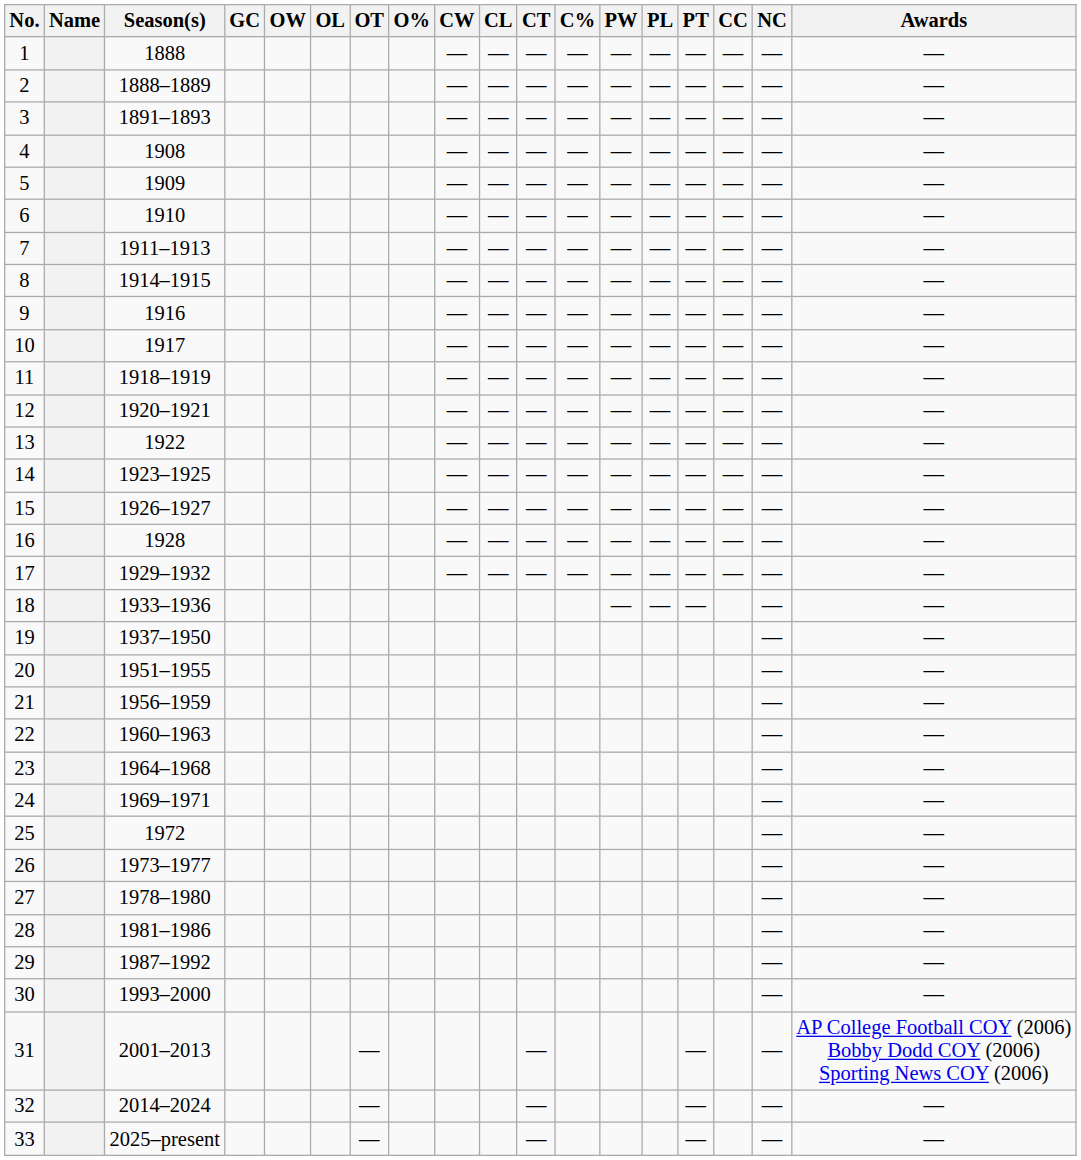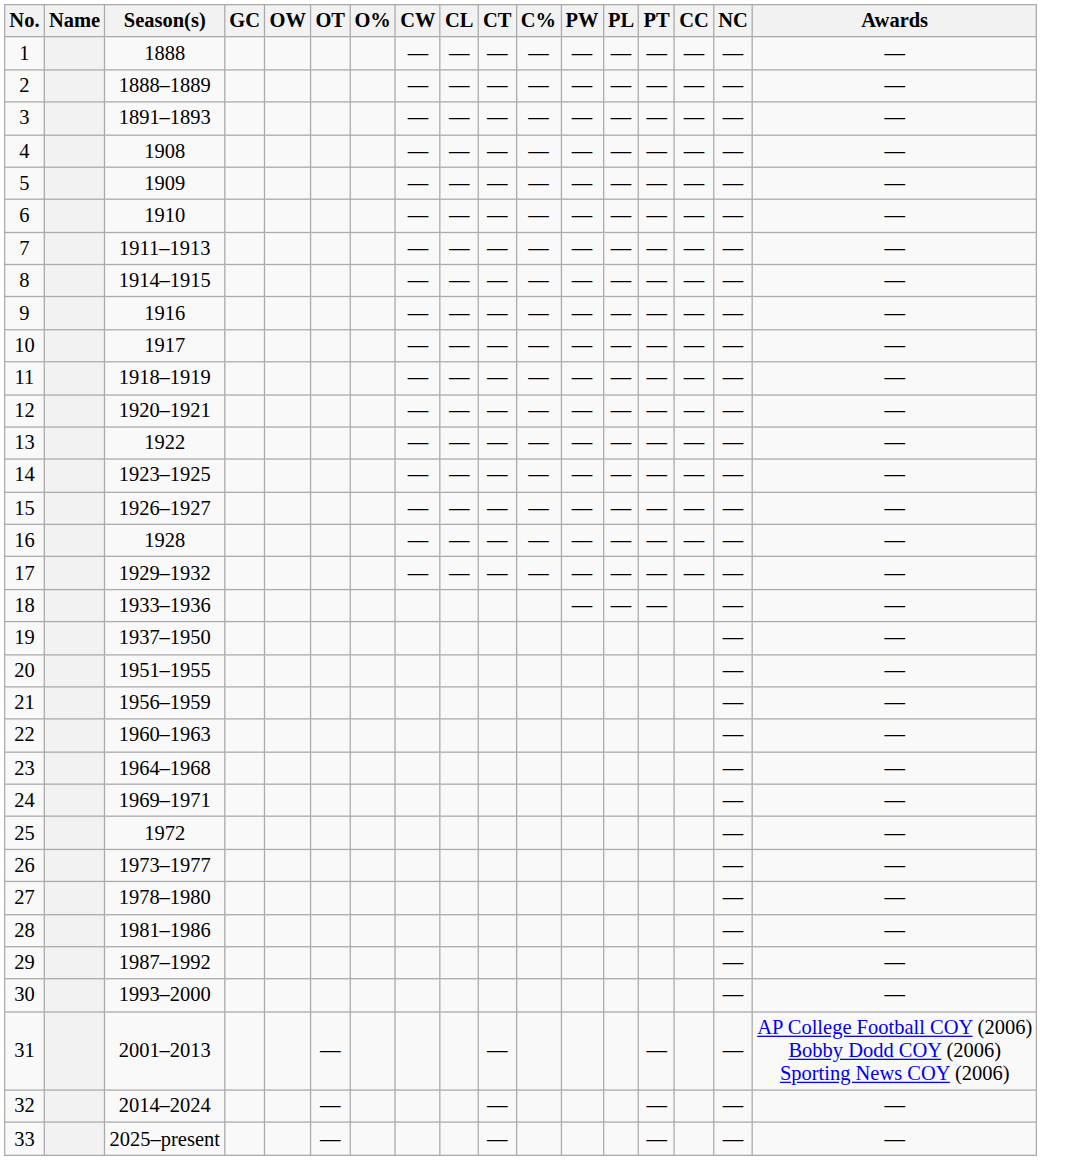 <table class="wikitable sortable" style="text-align:center">
 <tr>
 <th scope="col" class="unsortable">No.</th>
 <th scope="col">Name</th>
 <th scope="col">Season(s)</th>
 <th scope="col">GC</th>
 <th scope="col">OW</th>
-<th scope="col">OL</th>
 <th scope="col">OT</th>
 <th scope="col">O%</th>
 <th scope="col">CW</th>
 <th scope="col">CL</th>
 <th scope="col">CT</th>
 <th scope="col">C%</th>
 <th scope="col">PW</th>
 <th scope="col">PL</th>
 <th scope="col">PT</th>
 <th scope="col">CC</th>
 <th scope="col">NC</th>
 <th scope="col" class="unsortable">Awards</th>
 </tr>
 <tr>
 <td>1</td>
 <th scope="row"></th>
 <td>1888</td>
-<td></td>
 <td></td>
 <td></td>
 <td></td>
 <td></td>
 <td>—</td>
 <td>—</td>
 <td>—</td>
 <td>—</td>
 <td>—</td>
 <td>—</td>
 <td>—</td>
 <td>—</td>
 <td>—</td>
 <td>—</td>
 </tr>
 <tr>
 <td>2</td>
 <th scope="row"></th>
 <td>1888–1889</td>
 <td></td>
 <td></td>
 <td></td>
 <td></td>
-<td></td>
 <td>—</td>
 <td>—</td>
 <td>—</td>
 <td>—</td>
 <td>—</td>
 <td>—</td>
 <td>—</td>
 <td>—</td>
 <td>—</td>
 <td>—</td>
 </tr>
 <tr>
 <td>3</td>
 <th scope="row"></th>
 <td>1891–1893</td>
-<td></td>
 <td></td>
 <td></td>
 <td></td>
 <td></td>
 <td>—</td>
 <td>—</td>
 <td>—</td>
 <td>—</td>
 <td>—</td>
 <td>—</td>
 <td>—</td>
 <td>—</td>
 <td>—</td>
 <td>—</td>
 </tr>
 <tr>
 <td>4</td>
 <th scope="row"></th>
 <td>1908</td>
 <td></td>
 <td></td>
 <td></td>
 <td></td>
-<td></td>
 <td>—</td>
 <td>—</td>
 <td>—</td>
 <td>—</td>
 <td>—</td>
 <td>—</td>
 <td>—</td>
 <td>—</td>
 <td>—</td>
 <td>—</td>
 </tr>
 <tr>
 <td>5</td>
 <th scope="row"></th>
 <td>1909</td>
-<td></td>
 <td></td>
 <td></td>
 <td></td>
 <td></td>
 <td>—</td>
 <td>—</td>
 <td>—</td>
 <td>—</td>
 <td>—</td>
 <td>—</td>
 <td>—</td>
 <td>—</td>
 <td>—</td>
 <td>—</td>
 </tr>
 <tr>
 <td>6</td>
 <th scope="row"></th>
 <td>1910</td>
 <td></td>
 <td></td>
 <td></td>
 <td></td>
-<td></td>
 <td>—</td>
 <td>—</td>
 <td>—</td>
 <td>—</td>
 <td>—</td>
 <td>—</td>
 <td>—</td>
 <td>—</td>
 <td>—</td>
 <td>—</td>
 </tr>
 <tr>
 <td>7</td>
 <th scope="row"></th>
 <td>1911–1913</td>
-<td></td>
 <td></td>
 <td></td>
 <td></td>
 <td></td>
 <td>—</td>
 <td>—</td>
 <td>—</td>
 <td>—</td>
 <td>—</td>
 <td>—</td>
 <td>—</td>
 <td>—</td>
 <td>—</td>
 <td>—</td>
 </tr>
 <tr>
 <td>8</td>
 <th scope="row"></th>
 <td>1914–1915</td>
 <td></td>
 <td></td>
 <td></td>
 <td></td>
-<td></td>
 <td>—</td>
 <td>—</td>
 <td>—</td>
 <td>—</td>
 <td>—</td>
 <td>—</td>
 <td>—</td>
 <td>—</td>
 <td>—</td>
 <td>—</td>
 </tr>
 <tr>
 <td>9</td>
 <th scope="row"></th>
 <td>1916</td>
-<td></td>
 <td></td>
 <td></td>
 <td></td>
 <td></td>
 <td>—</td>
 <td>—</td>
 <td>—</td>
 <td>—</td>
 <td>—</td>
 <td>—</td>
 <td>—</td>
 <td>—</td>
 <td>—</td>
 <td>—</td>
 </tr>
 <tr>
 <td>10</td>
 <th scope="row"></th>
 <td>1917</td>
 <td></td>
 <td></td>
 <td></td>
 <td></td>
-<td></td>
 <td>—</td>
 <td>—</td>
 <td>—</td>
 <td>—</td>
 <td>—</td>
 <td>—</td>
 <td>—</td>
 <td>—</td>
 <td>—</td>
 <td>—</td>
 </tr>
 <tr>
 <td>11</td>
 <th scope="row"></th>
 <td>1918–1919</td>
-<td></td>
 <td></td>
 <td></td>
 <td></td>
 <td></td>
 <td>—</td>
 <td>—</td>
 <td>—</td>
 <td>—</td>
 <td>—</td>
 <td>—</td>
 <td>—</td>
 <td>—</td>
 <td>—</td>
 <td>—</td>
 </tr>
 <tr>
 <td>12</td>
 <th scope="row"></th>
 <td>1920–1921</td>
 <td></td>
 <td></td>
 <td></td>
 <td></td>
-<td></td>
 <td>—</td>
 <td>—</td>
 <td>—</td>
 <td>—</td>
 <td>—</td>
 <td>—</td>
 <td>—</td>
 <td>—</td>
 <td>—</td>
 <td>—</td>
 </tr>
 <tr>
 <td>13</td>
 <th scope="row"></th>
 <td>1922</td>
-<td></td>
 <td></td>
 <td></td>
 <td></td>
 <td></td>
 <td>—</td>
 <td>—</td>
 <td>—</td>
 <td>—</td>
 <td>—</td>
 <td>—</td>
 <td>—</td>
 <td>—</td>
 <td>—</td>
 <td>—</td>
 </tr>
 <tr>
 <td>14</td>
 <th scope="row"></th>
 <td>1923–1925</td>
 <td></td>
 <td></td>
 <td></td>
 <td></td>
-<td></td>
 <td>—</td>
 <td>—</td>
 <td>—</td>
 <td>—</td>
 <td>—</td>
 <td>—</td>
 <td>—</td>
 <td>—</td>
 <td>—</td>
 <td>—</td>
 </tr>
 <tr>
 <td>15</td>
 <th scope="row"></th>
 <td>1926–1927</td>
-<td></td>
 <td></td>
 <td></td>
 <td></td>
 <td></td>
 <td>—</td>
 <td>—</td>
 <td>—</td>
 <td>—</td>
 <td>—</td>
 <td>—</td>
 <td>—</td>
 <td>—</td>
 <td>—</td>
 <td>—</td>
 </tr>
 <tr>
 <td>16</td>
 <th scope="row"></th>
 <td>1928</td>
 <td></td>
 <td></td>
 <td></td>
 <td></td>
-<td></td>
 <td>—</td>
 <td>—</td>
 <td>—</td>
 <td>—</td>
 <td>—</td>
 <td>—</td>
 <td>—</td>
 <td>—</td>
 <td>—</td>
 <td>—</td>
 </tr>
 <tr>
 <td>17</td>
 <th scope="row"></th>
 <td>1929–1932</td>
 <td></td>
 <td></td>
 <td></td>
 <td></td>
-<td></td>
 <td>—</td>
 <td>—</td>
 <td>—</td>
 <td>—</td>
 <td>—</td>
 <td>—</td>
 <td>—</td>
 <td>—</td>
 <td>—</td>
 <td>—</td>
 </tr>
 <tr>
 <td>18</td>
 <th scope="row"></th>
 <td>1933–1936</td>
-<td></td>
 <td></td>
 <td></td>
 <td></td>
 <td></td>
 <td></td>
 <td></td>
 <td></td>
 <td></td>
 <td>—</td>
 <td>—</td>
 <td>—</td>
 <td></td>
 <td>—</td>
 <td>—</td>
 </tr>
 <tr>
 <td>19</td>
 <th scope="row"></th>
 <td>1937–1950</td>
 <td></td>
 <td></td>
 <td></td>
 <td></td>
 <td></td>
 <td></td>
 <td></td>
 <td></td>
 <td></td>
 <td></td>
 <td></td>
 <td></td>
-<td></td>
 <td>—</td>
 <td>—</td>
 </tr>
 <tr>
 <td>20</td>
 <th scope="row"></th>
 <td>1951–1955</td>
-<td></td>
 <td></td>
 <td></td>
 <td></td>
 <td></td>
 <td></td>
 <td></td>
 <td></td>
 <td></td>
 <td></td>
 <td></td>
 <td></td>
 <td></td>
 <td>—</td>
 <td>—</td>
 </tr>
 <tr>
 <td>21</td>
 <th scope="row"></th>
 <td>1956–1959</td>
 <td></td>
 <td></td>
 <td></td>
 <td></td>
 <td></td>
 <td></td>
 <td></td>
 <td></td>
 <td></td>
 <td></td>
 <td></td>
 <td></td>
-<td></td>
 <td>—</td>
 <td>—</td>
 </tr>
 <tr>
 <td>22</td>
 <th scope="row"></th>
 <td>1960–1963</td>
-<td></td>
 <td></td>
 <td></td>
 <td></td>
 <td></td>
 <td></td>
 <td></td>
 <td></td>
 <td></td>
 <td></td>
 <td></td>
 <td></td>
 <td></td>
 <td>—</td>
 <td>—</td>
 </tr>
 <tr>
 <td>23</td>
 <th scope="row"></th>
 <td>1964–1968</td>
 <td></td>
 <td></td>
 <td></td>
 <td></td>
 <td></td>
 <td></td>
 <td></td>
 <td></td>
 <td></td>
 <td></td>
 <td></td>
 <td></td>
-<td></td>
 <td>—</td>
 <td>—</td>
 </tr>
 <tr>
 <td>24</td>
 <th scope="row"></th>
 <td>1969–1971</td>
-<td></td>
 <td></td>
 <td></td>
 <td></td>
 <td></td>
 <td></td>
 <td></td>
 <td></td>
 <td></td>
 <td></td>
 <td></td>
 <td></td>
 <td></td>
 <td>—</td>
 <td>—</td>
 </tr>
 <tr>
 <td>25</td>
 <th scope="row"></th>
 <td>1972</td>
 <td></td>
 <td></td>
 <td></td>
 <td></td>
 <td></td>
 <td></td>
 <td></td>
 <td></td>
 <td></td>
 <td></td>
 <td></td>
 <td></td>
-<td></td>
 <td>—</td>
 <td>—</td>
 </tr>
 <tr>
 <td>26</td>
 <th scope="row"></th>
 <td>1973–1977</td>
-<td></td>
 <td></td>
 <td></td>
 <td></td>
 <td></td>
 <td></td>
 <td></td>
 <td></td>
 <td></td>
 <td></td>
 <td></td>
 <td></td>
 <td></td>
 <td>—</td>
 <td>—</td>
 </tr>
 <tr>
 <td>27</td>
 <th scope="row"></th>
 <td>1978–1980</td>
 <td></td>
 <td></td>
 <td></td>
 <td></td>
 <td></td>
 <td></td>
 <td></td>
 <td></td>
 <td></td>
 <td></td>
 <td></td>
 <td></td>
-<td></td>
 <td>—</td>
 <td>—</td>
 </tr>
 <tr>
 <td>28</td>
 <th scope="row"></th>
 <td>1981–1986</td>
-<td></td>
 <td></td>
 <td></td>
 <td></td>
 <td></td>
 <td></td>
 <td></td>
 <td></td>
 <td></td>
 <td></td>
 <td></td>
 <td></td>
 <td></td>
 <td>—</td>
 <td>—</td>
 </tr>
 <tr>
 <td>29</td>
 <th scope="row"></th>
 <td>1987–1992</td>
 <td></td>
 <td></td>
 <td></td>
 <td></td>
 <td></td>
 <td></td>
 <td></td>
 <td></td>
 <td></td>
 <td></td>
 <td></td>
 <td></td>
-<td></td>
 <td>—</td>
 <td>—</td>
 </tr>
 <tr>
 <td>30</td>
 <th scope="row"></th>
 <td>1993–2000</td>
-<td></td>
 <td></td>
 <td></td>
 <td></td>
 <td></td>
 <td></td>
 <td></td>
 <td></td>
 <td></td>
 <td></td>
 <td></td>
 <td></td>
 <td></td>
 <td>—</td>
 <td>—</td>
 </tr>
 <tr>
 <td>31</td>
 <th scope="row"></th>
 <td>2001–2013</td>
 <td></td>
 <td></td>
-<td></td>
 <td>—</td>
 <td></td>
 <td></td>
 <td></td>
 <td>—</td>
 <td></td>
 <td></td>
 <td></td>
 <td>—</td>
 <td></td>
 <td>—</td>
 <td><a href='#'>AP College Football COY</a> (2006)<br><a href='#'>Bobby Dodd COY</a> (2006)<br><a href='#'>Sporting News COY</a> (2006)</td>
 </tr>
 <tr>
 <td>32</td>
 <th scope="row"></th>
 <td>2014–2024</td>
-<td></td>
 <td></td>
 <td></td>
 <td>—</td>
 <td></td>
 <td></td>
 <td></td>
 <td>—</td>
 <td></td>
 <td></td>
 <td></td>
 <td>—</td>
 <td></td>
 <td>—</td>
 <td>—</td>
 </tr>
 <tr>
 <td>33</td>
 <th scope="row"></th>
 <td>2025–present</td>
 <td></td>
 <td></td>
-<td></td>
 <td>—</td>
 <td></td>
 <td></td>
 <td></td>
 <td>—</td>
 <td></td>
 <td></td>
 <td></td>
 <td>—</td>
 <td></td>
 <td>—</td>
 <td>—</td>
 </tr>
 </table>
